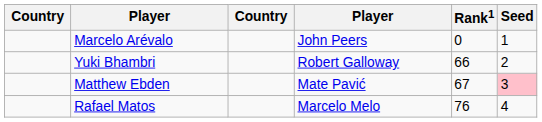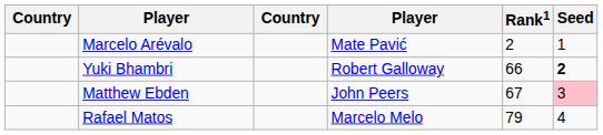 <table class="sortable wikitable">
 <tr>
 <th width="70">Country</th>
 <th width="175">Player</th>
 <th width="70">Country</th>
 <th width="175">Player</th>
 <th>Rank<sup>1</sup></th>
 <th>Seed</th>
 </tr>
 <tr>
 <td></td>
 <td><a href='#'>Marcelo Arévalo</a></td>
 <td></td>
-<td><a href='#'>John Peers</a></td>
-<td>0</td>
+<td><a href='#'>Mate Pavić</a></td>
+<td>2</td>
 <td>1</td>
 </tr>
 <tr>
 <td></td>
 <td><a href='#'>Yuki Bhambri</a></td>
 <td></td>
 <td><a href='#'>Robert Galloway</a></td>
 <td>66</td>
-<td>2</td>
+<td><strong>2</strong></td>
 </tr>
 <tr>
 <td></td>
 <td><a href='#'>Matthew Ebden</a></td>
 <td></td>
-<td><a href='#'>Mate Pavić</a></td>
+<td><a href='#'>John Peers</a></td>
 <td>67</td>
 <td style="background: pink;">3</td>
 </tr>
 <tr>
 <td></td>
 <td><a href='#'>Rafael Matos</a></td>
 <td></td>
 <td><a href='#'>Marcelo Melo</a></td>
-<td>76</td>
+<td>79</td>
 <td>4</td>
 </tr>
 </table>
